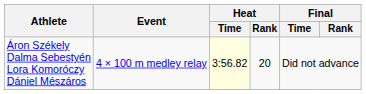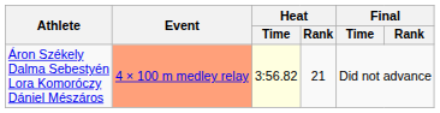 <table class="wikitable" style="text-align:center; font-size:90%">
 <tr>
 <th rowspan="2">Athlete</th>
 <th rowspan="2">Event</th>
 <th colspan="2">Heat</th>
 <th colspan="2">Final</th>
 </tr>
 <tr style="font-size:95%">
 <th>Time</th>
 <th>Rank</th>
 <th>Time</th>
 <th>Rank</th>
 </tr>
 <tr>
 <td align=left><a href='#'>Áron Székely</a><br><a href='#'>Dalma Sebestyén</a><br><a href='#'>Lora Komoróczy</a><br><a href='#'>Dániel Mészáros</a></td>
-<td align=left><a href='#'>4 × 100 m medley relay</a></td>
+<td align=left style="background: lightsalmon;"><a href='#'>4 × 100 m medley relay</a></td>
 <td style="background: lightyellow;">3:56.82</td>
-<td>20</td>
+<td>21</td>
 <td colspan=2>Did not advance</td>
 </tr>
 </table>
